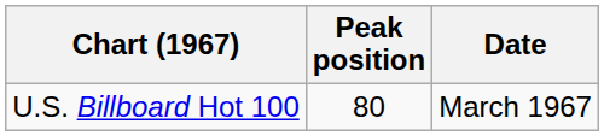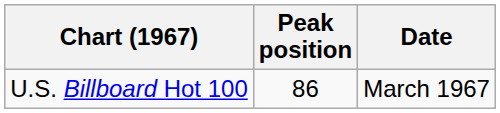 <table class="wikitable sortable">
 <tr>
 <th>Chart (1967)</th>
 <th>Peak<br>position</th>
 <th>Date</th>
 </tr>
 <tr>
 <td>U.S. <a href='#'><em>Billboard</em> Hot 100</a></td>
-<td align="center">80</td>
+<td align="center">86</td>
 <td>March 1967</td>
 </tr>
 </table>
